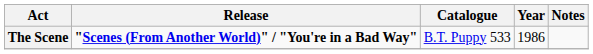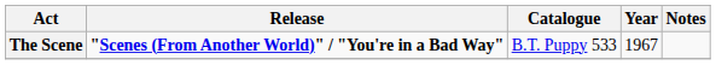 <table class="wikitable plainrowheaders sortable">
 <tr>
 <th scope="col" class="unsortable">Act</th>
 <th scope="col">Release</th>
 <th scope="col">Catalogue</th>
 <th scope="col">Year</th>
 <th scope="col" class="unsortable">Notes</th>
 </tr>
 <tr>
 <th scope="row">The Scene</th>
 <td><strong>"<a href='#'>Scenes (From Another World)</a>" / "You're in a Bad Way"</strong></td>
 <td><a href='#'>B.T. Puppy</a> 533</td>
-<td>1986</td>
+<td>1967</td>
 <td></td>
 </tr>
 <tr>
 </tr>
 </table>
